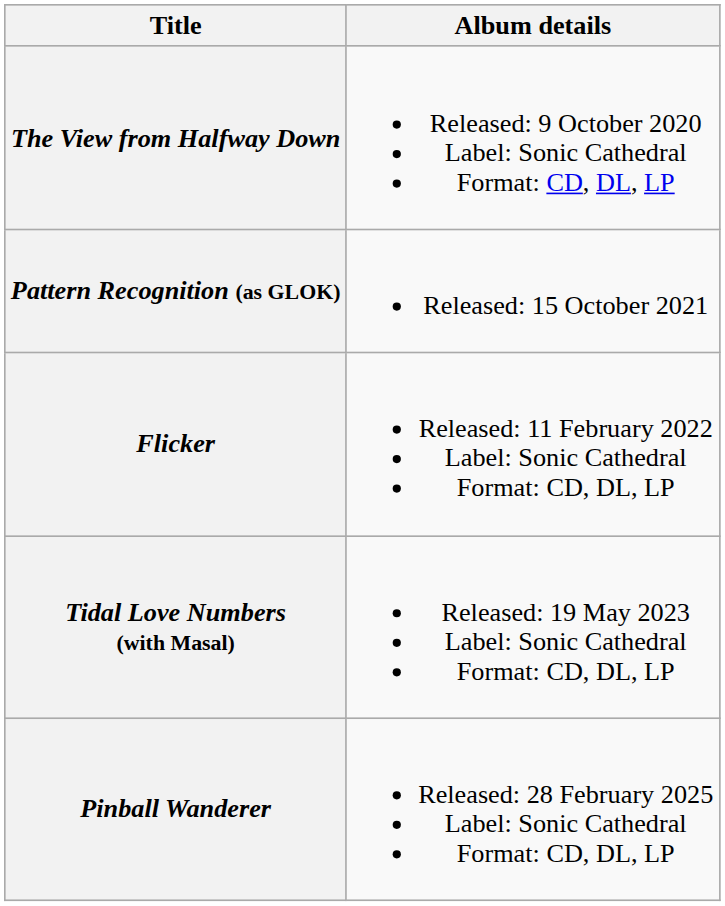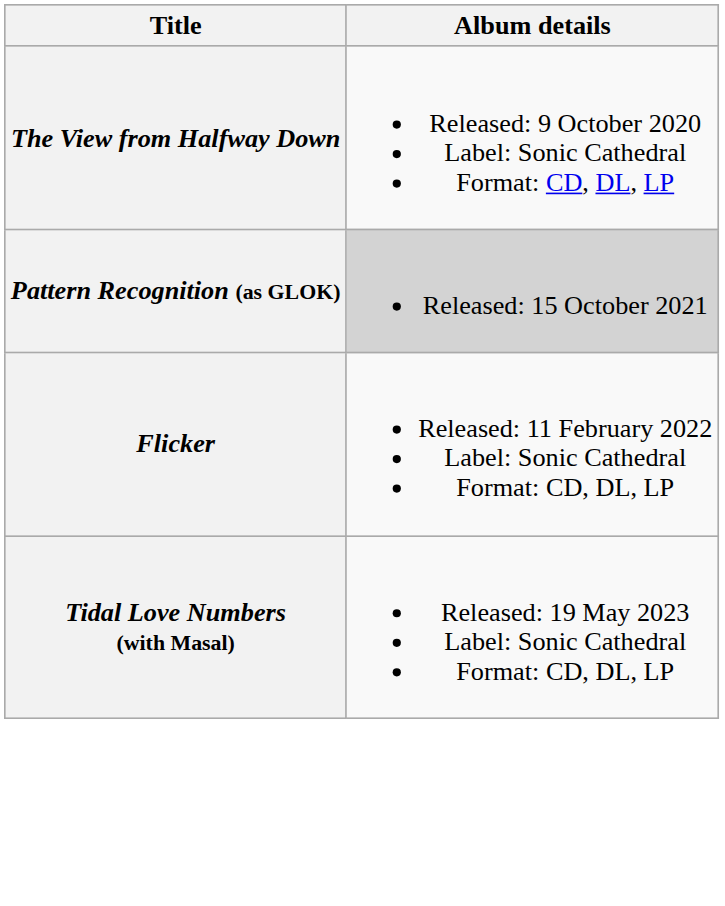 <table class="wikitable plainrowheaders" style="text-align:center;">
 <tr>
 <th scope="col" rowspan="1">Title</th>
 <th scope="col" rowspan="1">Album details</th>
 </tr>
 <tr>
 <th scope="row"><em>The View from Halfway Down</em></th>
 <td><br><ul><li>Released: 9 October 2020</li><li>Label: Sonic Cathedral</li><li>Format: <a href='#'>CD</a>, <a href='#'>DL</a>, <a href='#'>LP</a></li></ul></td>
 </tr>
 <tr>
 <th scope="row"><em>Pattern Recognition</em> <small>(as GLOK)</small></th>
-<td><br><ul><li>Released: 15 October 2021</li></ul></td>
+<td style="background: lightgrey;"><br><ul><li>Released: 15 October 2021</li></ul></td>
 </tr>
 <tr>
 <th scope="row"><em>Flicker</em></th>
 <td><br><ul><li>Released: 11 February 2022</li><li>Label: Sonic Cathedral</li><li>Format: CD, DL, LP</li></ul></td>
 </tr>
 <tr>
 <th scope="row"><em>Tidal Love Numbers</em><br><small>(with Masal)</small></th>
 <td><br><ul><li>Released: 19 May 2023</li><li>Label: Sonic Cathedral</li><li>Format: CD, DL, LP</li></ul></td>
 </tr>
-<tr>
-<th scope="row"><em>Pinball Wanderer</em></th>
-<td><br><ul><li>Released: 28 February 2025</li><li>Label: Sonic Cathedral</li><li>Format: CD, DL, LP</li></ul></td>
-</tr>
 </table>
